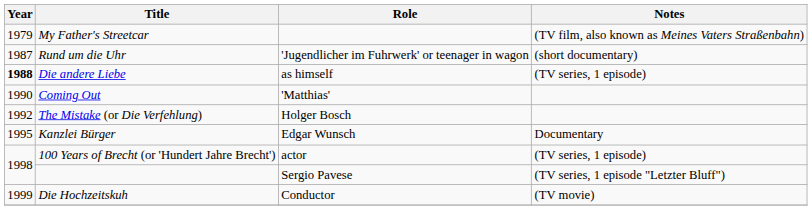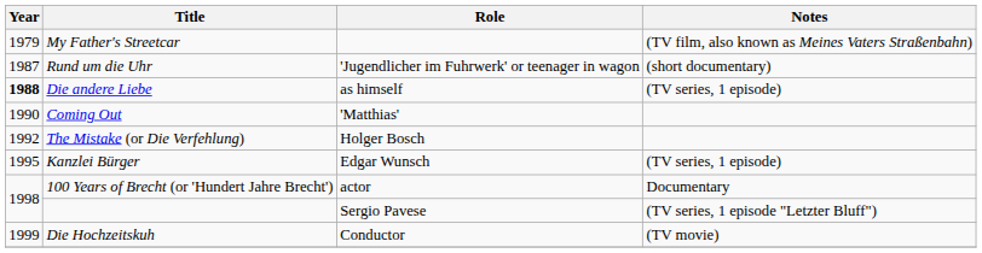 <table class="wikitable sortable">
 <tr>
 <th>Year</th>
 <th>Title</th>
 <th>Role</th>
 <th>Notes</th>
 </tr>
 <tr>
 <td>1979</td>
 <td><em>My Father's Streetcar</em></td>
 <td></td>
 <td>(TV film, also known as <em>Meines Vaters Straßenbahn</em>)</td>
 </tr>
 <tr>
 <td>1987</td>
 <td><em>Rund um die Uhr</em></td>
 <td>'Jugendlicher im Fuhrwerk' or teenager in wagon</td>
 <td>(short documentary)</td>
 </tr>
 <tr>
 <td><strong>1988</strong></td>
 <td><em><a href='#'>Die andere Liebe</a></em></td>
 <td>as himself</td>
 <td>(TV series, 1 episode)</td>
 </tr>
 <tr>
 <td>1990</td>
 <td><em><a href='#'>Coming Out</a></em></td>
 <td>'Matthias'</td>
 <td></td>
 </tr>
 <tr>
 <td>1992</td>
 <td><em><a href='#'>The Mistake</a></em> (or <em>Die Verfehlung</em>)</td>
 <td>Holger Bosch </td>
 <td></td>
 </tr>
 <tr>
 <td>1995</td>
 <td><em>Kanzlei Bürger</em></td>
 <td>Edgar Wunsch</td>
-<td>Documentary</td>
+<td>(TV series, 1 episode)</td>
 </tr>
 <tr>
 <td rowspan="2">1998</td>
 <td><em>100 Years of Brecht</em> (or 'Hundert Jahre Brecht')</td>
 <td>actor</td>
-<td>(TV series, 1 episode)</td>
+<td>Documentary</td>
 </tr>
 <tr>
 <td><em></em></td>
 <td>Sergio Pavese</td>
 <td>(TV series, 1 episode "Letzter Bluff")</td>
 </tr>
 <tr>
 <td>1999</td>
 <td><em>Die Hochzeitskuh</em></td>
 <td>Conductor</td>
 <td>(TV movie)</td>
 </tr>
 <tr>
 </tr>
 </table>
